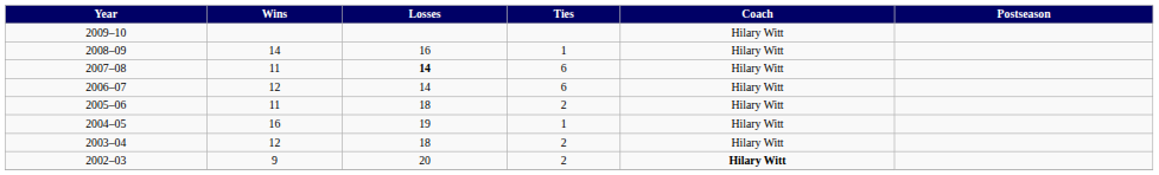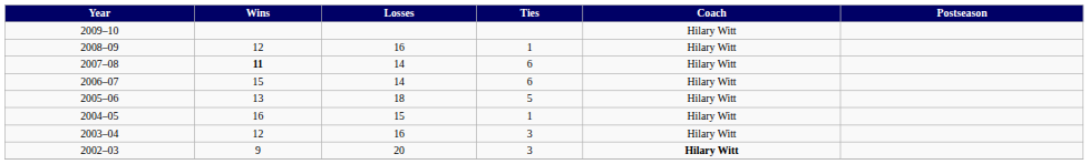 <table class="wikitable" width="80%">
 <tr align="center" style="background:#000066;color:#FFFFFF;">
 <td><strong>Year</strong></td>
 <td><strong>Wins</strong></td>
 <td><strong>Losses</strong></td>
 <td><strong>Ties</strong></td>
 <td><strong>Coach</strong></td>
 <td><strong>Postseason</strong></td>
 </tr>
 <tr align="center" bgcolor="">
 <td>2009–10</td>
 <td></td>
 <td></td>
 <td></td>
 <td>Hilary Witt</td>
 <td></td>
 </tr>
 <tr align="center" bgcolor="">
 <td>2008–09</td>
-<td>14</td>
+<td>12</td>
 <td>16</td>
 <td>1</td>
 <td>Hilary Witt</td>
 <td></td>
 </tr>
 <tr align="center" bgcolor="">
 <td>2007–08</td>
-<td>11</td>
-<td><strong>14</strong></td>
+<td><strong>11</strong></td>
+<td>14</td>
 <td>6</td>
 <td>Hilary Witt</td>
 <td></td>
 </tr>
 <tr align="center" bgcolor="">
 <td>2006–07</td>
-<td>12</td>
+<td>15</td>
 <td>14</td>
 <td>6</td>
 <td>Hilary Witt</td>
 <td></td>
 </tr>
 <tr align="center" bgcolor="">
 <td>2005–06</td>
-<td>11</td>
+<td>13</td>
 <td>18</td>
-<td>2</td>
+<td>5</td>
 <td>Hilary Witt</td>
 <td></td>
 </tr>
 <tr align="center" bgcolor="">
 <td>2004–05</td>
 <td>16</td>
-<td>19</td>
+<td>15</td>
 <td>1</td>
 <td>Hilary Witt</td>
 <td></td>
 </tr>
 <tr align="center" bgcolor="">
 <td>2003–04</td>
 <td>12</td>
-<td>18</td>
-<td>2</td>
+<td>16</td>
+<td>3</td>
 <td>Hilary Witt</td>
 <td></td>
 </tr>
 <tr align="center" bgcolor="">
 <td>2002–03</td>
 <td>9</td>
 <td>20</td>
-<td>2</td>
+<td>3</td>
 <td><strong>Hilary Witt</strong></td>
 <td></td>
 </tr>
 <tr align="center" bgcolor="">
 </tr>
 </table>
